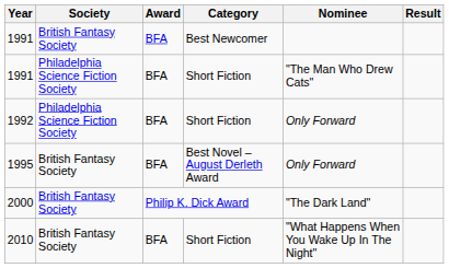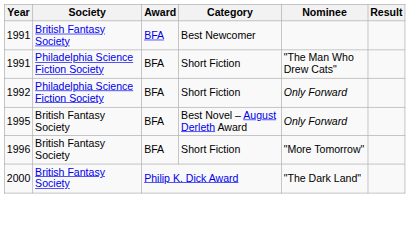 <table class="wikitable">
 <tr>
 <th>Year</th>
 <th>Society</th>
 <th>Award</th>
 <th>Category</th>
 <th>Nominee</th>
 <th>Result</th>
 </tr>
 <tr>
 <td>1991</td>
 <td><a href='#'>British Fantasy Society</a></td>
 <td><a href='#'>BFA</a></td>
 <td>Best Newcomer</td>
 <td></td>
 <td></td>
 </tr>
 <tr>
 <td>1991</td>
 <td><a href='#'>Philadelphia Science Fiction Society</a></td>
 <td>BFA</td>
 <td>Short Fiction</td>
 <td>"The Man Who Drew Cats"</td>
 <td></td>
 </tr>
 <tr>
 <td>1992</td>
 <td><a href='#'>Philadelphia Science Fiction Society</a></td>
 <td>BFA</td>
 <td>Short Fiction</td>
 <td><em>Only Forward</em></td>
 <td></td>
 </tr>
 <tr>
 <td>1995</td>
 <td>British Fantasy Society</td>
 <td>BFA</td>
 <td>Best Novel – <a href='#'>August Derleth</a> Award</td>
 <td><em>Only Forward</em></td>
 <td></td>
 </tr>
 <tr>
+<td>1996</td>
+<td>British Fantasy Society</td>
+<td>BFA</td>
+<td>Short Fiction</td>
+<td>"More Tomorrow"</td>
+<td></td>
+</tr>
+<tr>
 <td>2000</td>
 <td><a href='#'>British Fantasy Society</a></td>
 <td colspan="2"><a href='#'>Philip K. Dick Award</a></td>
 <td>"The Dark Land"</td>
 <td></td>
 </tr>
-<tr>
-<td>2010</td>
-<td>British Fantasy Society</td>
-<td>BFA</td>
-<td>Short Fiction</td>
-<td>"What Happens When You Wake Up In The Night"</td>
-<td></td>
-</tr>
 </table>
